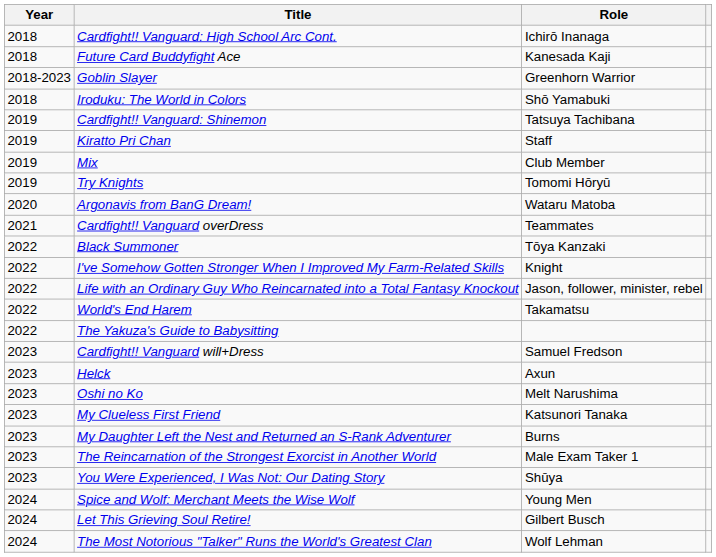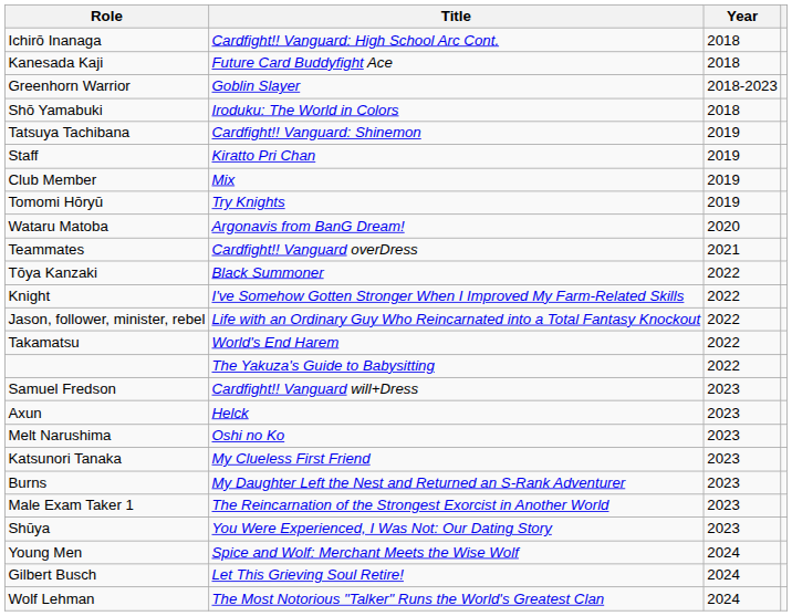 <table class="wikitable">
 <tr>
+<th>Role</th>
+<th>Title</th>
 <th>Year</th>
-<th>Title</th>
-<th>Role</th>
 <th class="unsortable"></th>
 </tr>
 <tr>
+<td>Ichirō Inanaga</td>
+<td><em><a href='#'>Cardfight!! Vanguard: High School Arc Cont.</a></em></td>
 <td>2018</td>
-<td><em><a href='#'>Cardfight!! Vanguard: High School Arc Cont.</a></em></td>
-<td>Ichirō Inanaga</td>
 <td></td>
 </tr>
 <tr>
+<td>Kanesada Kaji</td>
+<td><em><a href='#'>Future Card Buddyfight</a> Ace</em></td>
 <td>2018</td>
-<td><em><a href='#'>Future Card Buddyfight</a> Ace</em></td>
-<td>Kanesada Kaji</td>
 <td></td>
 </tr>
 <tr>
+<td>Greenhorn Warrior</td>
+<td><em><a href='#'>Goblin Slayer</a></em></td>
 <td>2018-2023</td>
-<td><em><a href='#'>Goblin Slayer</a></em></td>
-<td>Greenhorn Warrior</td>
 <td></td>
 </tr>
 <tr>
+<td>Shō Yamabuki</td>
+<td><em><a href='#'>Iroduku: The World in Colors</a></em></td>
 <td>2018</td>
-<td><em><a href='#'>Iroduku: The World in Colors</a></em></td>
-<td>Shō Yamabuki</td>
 <td></td>
 </tr>
 <tr>
+<td>Tatsuya Tachibana</td>
+<td><em><a href='#'>Cardfight!! Vanguard: Shinemon</a></em></td>
 <td>2019</td>
-<td><em><a href='#'>Cardfight!! Vanguard: Shinemon</a></em></td>
-<td>Tatsuya Tachibana</td>
 <td></td>
 </tr>
 <tr>
+<td>Staff</td>
+<td><em><a href='#'>Kiratto Pri Chan</a></em></td>
 <td>2019</td>
-<td><em><a href='#'>Kiratto Pri Chan</a></em></td>
-<td>Staff</td>
 <td></td>
 </tr>
 <tr>
+<td>Club Member</td>
+<td><em><a href='#'>Mix</a></em></td>
 <td>2019</td>
-<td><em><a href='#'>Mix</a></em></td>
-<td>Club Member</td>
 <td></td>
 </tr>
 <tr>
+<td>Tomomi Hōryū</td>
+<td><em><a href='#'>Try Knights</a></em></td>
 <td>2019</td>
-<td><em><a href='#'>Try Knights</a></em></td>
-<td>Tomomi Hōryū</td>
 <td></td>
 </tr>
 <tr>
+<td>Wataru Matoba</td>
+<td><em><a href='#'>Argonavis from BanG Dream!</a></em></td>
 <td>2020</td>
-<td><em><a href='#'>Argonavis from BanG Dream!</a></em></td>
-<td>Wataru Matoba</td>
 <td></td>
 </tr>
 <tr>
+<td>Teammates</td>
+<td><em><a href='#'>Cardfight!! Vanguard</a> overDress</em></td>
 <td>2021</td>
-<td><em><a href='#'>Cardfight!! Vanguard</a> overDress</em></td>
-<td>Teammates</td>
 <td></td>
 </tr>
 <tr>
+<td>Tōya Kanzaki</td>
+<td><em><a href='#'>Black Summoner</a></em></td>
 <td>2022</td>
-<td><em><a href='#'>Black Summoner</a></em></td>
-<td>Tōya Kanzaki</td>
 <td></td>
 </tr>
 <tr>
+<td>Knight</td>
+<td><em><a href='#'>I've Somehow Gotten Stronger When I Improved My Farm-Related Skills</a></em></td>
 <td>2022</td>
-<td><em><a href='#'>I've Somehow Gotten Stronger When I Improved My Farm-Related Skills</a></em></td>
-<td>Knight</td>
 <td></td>
 </tr>
 <tr>
+<td>Jason, follower, minister, rebel</td>
+<td><em><a href='#'>Life with an Ordinary Guy Who Reincarnated into a Total Fantasy Knockout</a></em></td>
 <td>2022</td>
-<td><em><a href='#'>Life with an Ordinary Guy Who Reincarnated into a Total Fantasy Knockout</a></em></td>
-<td>Jason, follower, minister, rebel</td>
 <td></td>
 </tr>
 <tr>
+<td>Takamatsu</td>
+<td><em><a href='#'>World's End Harem</a></em></td>
 <td>2022</td>
-<td><em><a href='#'>World's End Harem</a></em></td>
-<td>Takamatsu</td>
 <td></td>
 </tr>
 <tr>
+<td></td>
+<td><em><a href='#'>The Yakuza's Guide to Babysitting</a></em></td>
 <td>2022</td>
-<td><em><a href='#'>The Yakuza's Guide to Babysitting</a></em></td>
-<td></td>
 <td></td>
 </tr>
 <tr>
+<td>Samuel Fredson</td>
+<td><em><a href='#'>Cardfight!! Vanguard</a> will+Dress</em></td>
 <td>2023</td>
-<td><em><a href='#'>Cardfight!! Vanguard</a> will+Dress</em></td>
-<td>Samuel Fredson</td>
 <td></td>
 </tr>
 <tr>
+<td>Axun</td>
+<td><em><a href='#'>Helck</a></em></td>
 <td>2023</td>
-<td><em><a href='#'>Helck</a></em></td>
-<td>Axun</td>
 <td></td>
 </tr>
 <tr>
+<td>Melt Narushima</td>
+<td><em><a href='#'>Oshi no Ko</a></em></td>
 <td>2023</td>
-<td><em><a href='#'>Oshi no Ko</a></em></td>
-<td>Melt Narushima</td>
 <td></td>
 </tr>
 <tr>
+<td>Katsunori Tanaka</td>
+<td><em><a href='#'>My Clueless First Friend</a></em></td>
 <td>2023</td>
-<td><em><a href='#'>My Clueless First Friend</a></em></td>
-<td>Katsunori Tanaka</td>
 <td></td>
 </tr>
 <tr>
+<td>Burns</td>
+<td><em><a href='#'>My Daughter Left the Nest and Returned an S-Rank Adventurer</a></em></td>
 <td>2023</td>
-<td><em><a href='#'>My Daughter Left the Nest and Returned an S-Rank Adventurer</a></em></td>
-<td>Burns</td>
 <td></td>
 </tr>
 <tr>
+<td>Male Exam Taker 1</td>
+<td><em><a href='#'>The Reincarnation of the Strongest Exorcist in Another World</a></em></td>
 <td>2023</td>
-<td><em><a href='#'>The Reincarnation of the Strongest Exorcist in Another World</a></em></td>
-<td>Male Exam Taker 1</td>
 <td></td>
 </tr>
 <tr>
+<td>Shūya</td>
+<td><em><a href='#'>You Were Experienced, I Was Not: Our Dating Story</a></em></td>
 <td>2023</td>
-<td><em><a href='#'>You Were Experienced, I Was Not: Our Dating Story</a></em></td>
-<td>Shūya</td>
 <td></td>
 </tr>
 <tr>
+<td>Young Men</td>
+<td><em><a href='#'>Spice and Wolf: Merchant Meets the Wise Wolf</a></em></td>
 <td>2024</td>
-<td><em><a href='#'>Spice and Wolf: Merchant Meets the Wise Wolf</a></em></td>
-<td>Young Men</td>
 <td></td>
 </tr>
 <tr>
+<td>Gilbert Busch</td>
+<td><em><a href='#'>Let This Grieving Soul Retire!</a></em></td>
 <td>2024</td>
-<td><em><a href='#'>Let This Grieving Soul Retire!</a></em></td>
-<td>Gilbert Busch</td>
 <td></td>
 </tr>
 <tr>
+<td>Wolf Lehman</td>
+<td><em><a href='#'>The Most Notorious "Talker" Runs the World's Greatest Clan</a></em></td>
 <td>2024</td>
-<td><em><a href='#'>The Most Notorious "Talker" Runs the World's Greatest Clan</a></em></td>
-<td>Wolf Lehman</td>
 <td></td>
 </tr>
 </table>
